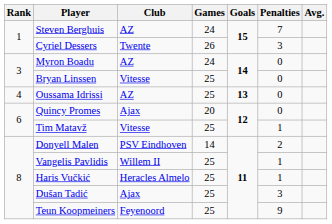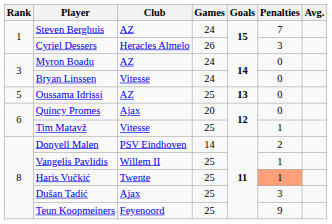 <table class="wikitable" style="text-align:center">
 <tr>
 <th>Rank</th>
 <th>Player</th>
 <th>Club</th>
 <th>Games</th>
 <th>Goals</th>
 <th>Penalties</th>
 <th>Avg.</th>
 </tr>
 <tr>
 <td rowspan="2">1</td>
 <td style="text-align:left"> <a href='#'>Steven Berghuis</a></td>
 <td style="text-align:left"><a href='#'>AZ</a></td>
 <td>24</td>
 <td rowspan="2"><strong>15</strong></td>
 <td>7</td>
 <td></td>
 </tr>
 <tr>
 <td style="text-align:left"> <a href='#'>Cyriel Dessers</a></td>
-<td style="text-align:left"><a href='#'>Twente</a></td>
+<td style="text-align:left"><a href='#'>Heracles Almelo</a></td>
 <td>26</td>
 <td>3</td>
 <td></td>
 </tr>
 <tr>
 <td rowspan="2">3</td>
 <td style="text-align:left"> <a href='#'>Myron Boadu</a></td>
 <td style="text-align:left"><a href='#'>AZ</a></td>
 <td>24</td>
 <td rowspan="2"><strong>14</strong></td>
 <td>0</td>
 <td></td>
 </tr>
 <tr>
 <td style="text-align:left"> <a href='#'>Bryan Linssen</a></td>
 <td style="text-align:left"><a href='#'>Vitesse</a></td>
-<td>25</td>
+<td>24</td>
 <td>0</td>
 <td></td>
 </tr>
 <tr>
-<td>4</td>
+<td>5</td>
 <td style="text-align:left"> <a href='#'>Oussama Idrissi</a></td>
 <td style="text-align:left"><a href='#'>AZ</a></td>
 <td>25</td>
 <td><strong>13</strong></td>
 <td>0</td>
 <td></td>
 </tr>
 <tr>
 <td rowspan="2">6</td>
 <td style="text-align:left"> <a href='#'>Quincy Promes</a></td>
 <td style="text-align:left"><a href='#'>Ajax</a></td>
 <td>20</td>
 <td rowspan="2"><strong>12</strong></td>
 <td>0</td>
 <td></td>
 </tr>
 <tr>
 <td style="text-align:left"> <a href='#'>Tim Matavž</a></td>
 <td style="text-align:left"><a href='#'>Vitesse</a></td>
 <td>25</td>
 <td>1</td>
 <td></td>
 </tr>
 <tr>
 <td rowspan="5">8</td>
 <td style="text-align:left"> <a href='#'>Donyell Malen</a></td>
 <td style="text-align:left"><a href='#'>PSV Eindhoven</a></td>
 <td>14</td>
 <td rowspan="5"><strong>11</strong></td>
 <td>2</td>
 <td></td>
 </tr>
 <tr>
 <td style="text-align:left"> <a href='#'>Vangelis Pavlidis</a></td>
 <td style="text-align:left"><a href='#'>Willem II</a></td>
 <td>25</td>
 <td>1</td>
 <td></td>
 </tr>
 <tr>
 <td style="text-align:left"> <a href='#'>Haris Vučkić</a></td>
-<td style="text-align:left"><a href='#'>Heracles Almelo</a></td>
+<td style="text-align:left"><a href='#'>Twente</a></td>
 <td>25</td>
-<td>1</td>
+<td style="background: lightsalmon;">1</td>
 <td></td>
 </tr>
 <tr>
 <td style="text-align:left"> <a href='#'>Dušan Tadić</a></td>
 <td style="text-align:left"><a href='#'>Ajax</a></td>
 <td>25</td>
 <td>3</td>
 <td></td>
 </tr>
 <tr>
 <td style="text-align:left"> <a href='#'>Teun Koopmeiners</a></td>
 <td style="text-align:left"><a href='#'>Feyenoord</a></td>
 <td>25</td>
 <td>9</td>
 <td></td>
 </tr>
 </table>
